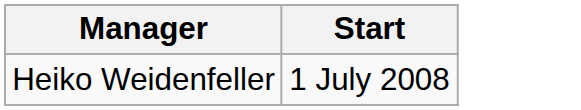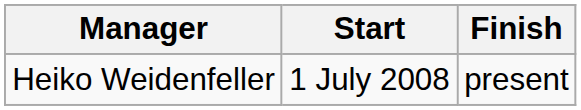 <table class="wikitable">
 <tr>
 <th>Manager</th>
 <th>Start</th>
+<th>Finish</th>
 </tr>
 <tr align="center">
 <td align="left">Heiko Weidenfeller</td>
 <td>1 July 2008</td>
+<td>present</td>
 </tr>
 </table>
